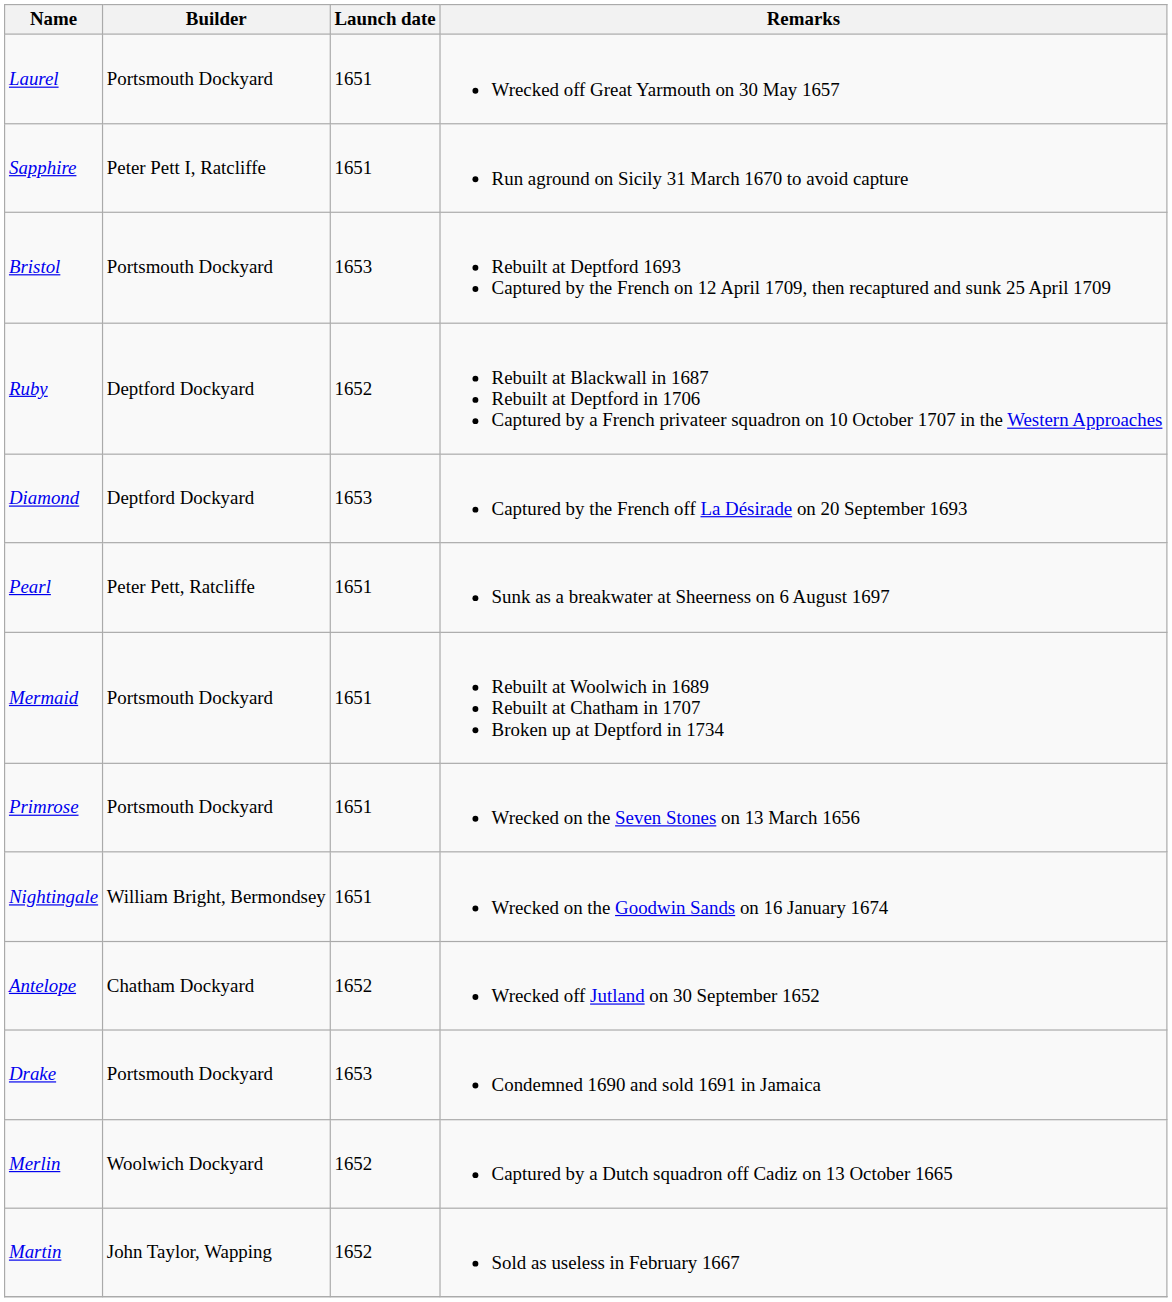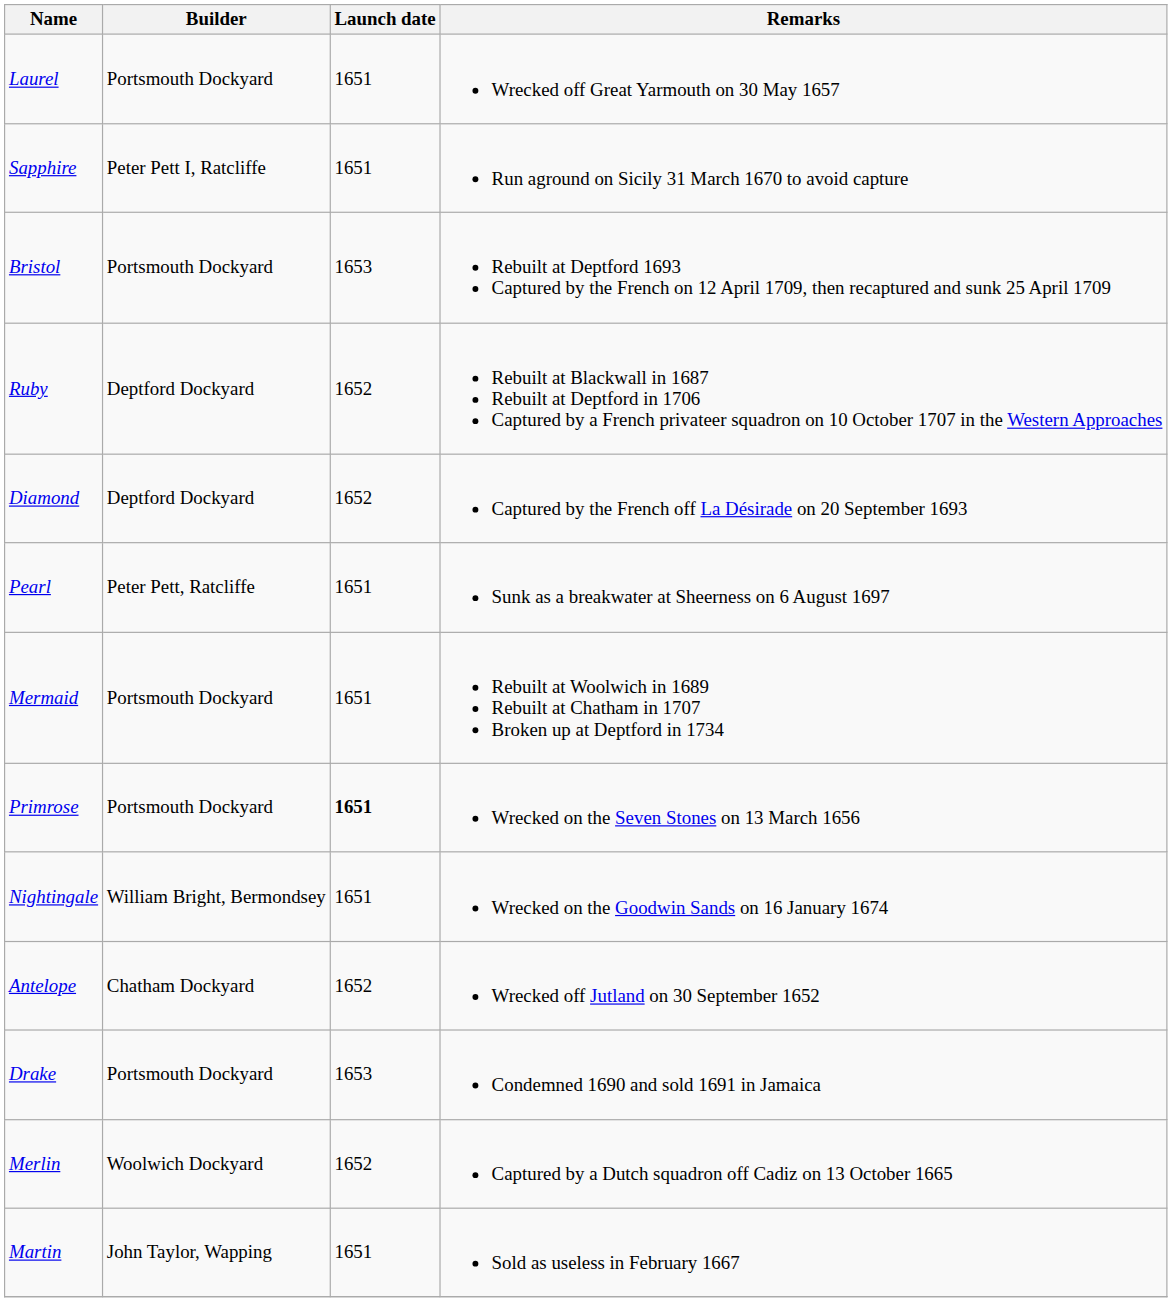 <table class="wikitable">
 <tr>
 <th>Name</th>
 <th>Builder</th>
 <th>Launch date</th>
 <th>Remarks</th>
 </tr>
 <tr>
 <td><a href='#'><em>Laurel</em></a></td>
 <td>Portsmouth Dockyard</td>
 <td>1651</td>
 <td><br><ul><li>Wrecked off Great Yarmouth on 30 May 1657</li></ul></td>
 </tr>
 <tr>
 <td><a href='#'><em>Sapphire</em></a></td>
 <td>Peter Pett I, Ratcliffe</td>
 <td>1651</td>
 <td><br><ul><li>Run aground on Sicily 31 March 1670 to avoid capture</li></ul></td>
 </tr>
 <tr>
 <td><a href='#'><em>Bristol</em></a></td>
 <td>Portsmouth Dockyard</td>
 <td>1653</td>
 <td><br><ul><li>Rebuilt at Deptford 1693</li><li>Captured by the French on 12 April 1709, then recaptured and sunk 25 April 1709</li></ul></td>
 </tr>
 <tr>
 <td><a href='#'><em>Ruby</em></a></td>
 <td>Deptford Dockyard</td>
 <td>1652</td>
 <td><br><ul><li>Rebuilt at Blackwall in 1687</li><li>Rebuilt at Deptford in 1706</li><li>Captured by a French privateer squadron on 10 October 1707 in the <a href='#'>Western Approaches</a></li></ul></td>
 </tr>
 <tr>
 <td><a href='#'><em>Diamond</em></a></td>
 <td>Deptford Dockyard</td>
-<td>1653</td>
+<td>1652</td>
 <td><br><ul><li>Captured by the French off <a href='#'>La Désirade</a> on 20 September 1693</li></ul></td>
 </tr>
 <tr>
 <td><a href='#'><em>Pearl</em></a></td>
 <td>Peter Pett, Ratcliffe</td>
 <td>1651</td>
 <td><br><ul><li>Sunk as a breakwater at Sheerness on 6 August 1697</li></ul></td>
 </tr>
 <tr>
 <td><a href='#'><em>Mermaid</em></a></td>
 <td>Portsmouth Dockyard</td>
 <td>1651</td>
 <td><br><ul><li>Rebuilt at Woolwich in 1689</li><li>Rebuilt at Chatham in 1707</li><li>Broken up at Deptford in 1734</li></ul></td>
 </tr>
 <tr>
 <td><a href='#'><em>Primrose</em></a></td>
 <td>Portsmouth Dockyard</td>
-<td>1651</td>
+<td><strong>1651</strong></td>
 <td><br><ul><li>Wrecked on the <a href='#'>Seven Stones</a> on 13 March 1656</li></ul></td>
 </tr>
 <tr>
 <td><a href='#'><em>Nightingale</em></a></td>
 <td>William Bright, Bermondsey</td>
 <td>1651</td>
 <td><br><ul><li>Wrecked on the <a href='#'>Goodwin Sands</a> on 16 January 1674</li></ul></td>
 </tr>
 <tr>
 <td><a href='#'><em>Antelope</em></a></td>
 <td>Chatham Dockyard</td>
 <td>1652</td>
 <td><br><ul><li>Wrecked off <a href='#'>Jutland</a> on 30 September 1652</li></ul></td>
 </tr>
 <tr>
 <td><a href='#'><em>Drake</em></a></td>
 <td>Portsmouth Dockyard</td>
 <td>1653</td>
 <td><br><ul><li>Condemned 1690 and sold 1691 in Jamaica</li></ul></td>
 </tr>
 <tr>
 <td><a href='#'><em>Merlin</em></a></td>
 <td>Woolwich Dockyard</td>
 <td>1652</td>
 <td><br><ul><li>Captured by a Dutch squadron off Cadiz on 13 October 1665</li></ul></td>
 </tr>
 <tr>
 <td><a href='#'><em>Martin</em></a></td>
 <td>John Taylor, Wapping</td>
-<td>1652</td>
+<td>1651</td>
 <td><br><ul><li>Sold as useless in February 1667</li></ul></td>
 </tr>
 <tr>
 </tr>
 </table>
